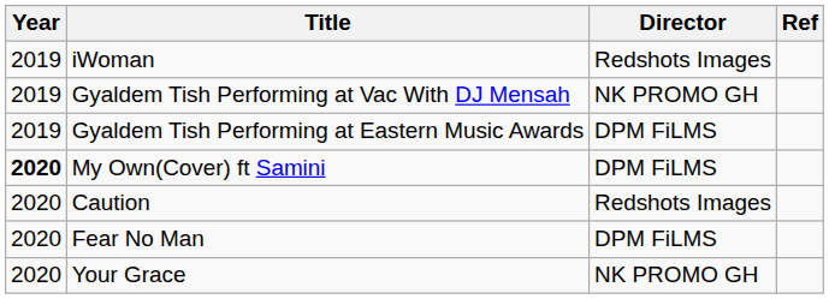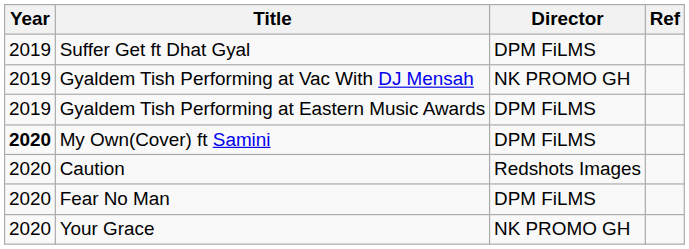 <table class="wikitable">
 <tr>
 <th>Year</th>
 <th>Title</th>
 <th>Director</th>
 <th>Ref</th>
 </tr>
 <tr>
 <td>2019</td>
-<td>iWoman</td>
-<td>Redshots Images</td>
+<td>Suffer Get ft Dhat Gyal</td>
+<td>DPM FiLMS</td>
 <td></td>
 </tr>
 <tr>
 <td>2019</td>
 <td>Gyaldem Tish Performing at Vac With <a href='#'>DJ Mensah</a></td>
 <td>NK PROMO GH</td>
 <td></td>
 </tr>
 <tr>
 <td>2019</td>
 <td>Gyaldem Tish Performing at Eastern Music Awards</td>
 <td>DPM FiLMS</td>
 <td></td>
 </tr>
 <tr>
 <td><strong>2020</strong></td>
 <td>My Own(Cover) ft <a href='#'>Samini</a></td>
 <td>DPM FiLMS</td>
 <td></td>
 </tr>
 <tr>
 <td>2020</td>
 <td>Caution</td>
 <td>Redshots Images</td>
 <td></td>
 </tr>
 <tr>
 <td>2020</td>
 <td>Fear No Man</td>
 <td>DPM FiLMS</td>
 <td></td>
 </tr>
 <tr>
 <td>2020</td>
 <td>Your Grace</td>
 <td>NK PROMO GH</td>
 <td></td>
 </tr>
 </table>
